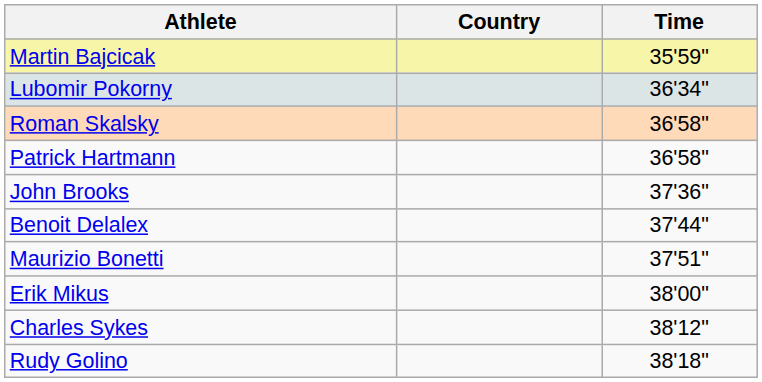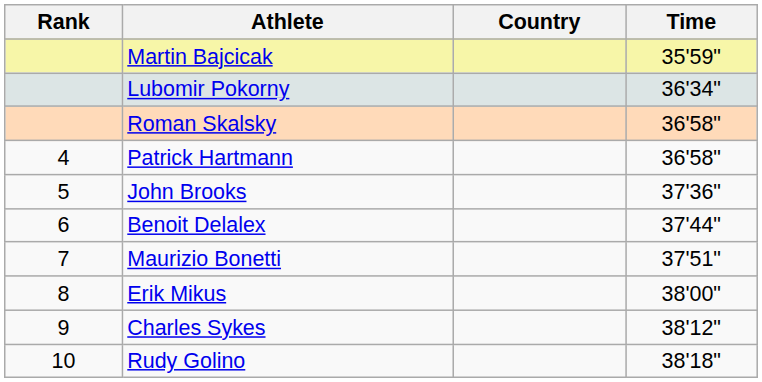 <table class="wikitable" width=40% style="font-size:90%; text-align:center;">
 <tr>
+<th>Rank</th>
 <th>Athlete</th>
 <th>Country</th>
 <th>Time</th>
 </tr>
 <tr bgcolor="#F7F6A8">
+<td></td>
 <td align=left><a href='#'>Martin Bajcicak</a></td>
 <td align=left></td>
 <td>35'59"</td>
 </tr>
 <tr bgcolor="#DCE5E5">
+<td></td>
 <td align=left><a href='#'>Lubomir Pokorny</a></td>
 <td align=left></td>
 <td>36'34"</td>
 </tr>
 <tr bgcolor="#FFDAB9">
+<td></td>
 <td align=left><a href='#'>Roman Skalsky</a></td>
 <td align=left></td>
 <td>36'58"</td>
 </tr>
 <tr>
+<td>4</td>
 <td align=left><a href='#'>Patrick Hartmann</a></td>
 <td align=left></td>
 <td>36'58"</td>
 </tr>
 <tr>
+<td>5</td>
 <td align=left><a href='#'>John Brooks</a></td>
 <td align=left></td>
 <td>37'36"</td>
 </tr>
 <tr>
+<td>6</td>
 <td align=left><a href='#'>Benoit Delalex</a></td>
 <td align=left></td>
 <td>37'44"</td>
 </tr>
 <tr>
+<td>7</td>
 <td align=left><a href='#'>Maurizio Bonetti</a></td>
 <td align=left></td>
 <td>37'51"</td>
 </tr>
 <tr>
+<td>8</td>
 <td align=left><a href='#'>Erik Mikus</a></td>
 <td align=left></td>
 <td>38'00"</td>
 </tr>
 <tr>
+<td>9</td>
 <td align=left><a href='#'>Charles Sykes</a></td>
 <td align=left></td>
 <td>38'12"</td>
 </tr>
 <tr>
+<td>10</td>
 <td align=left><a href='#'>Rudy Golino</a></td>
 <td align=left></td>
 <td>38'18"</td>
 </tr>
 </table>
